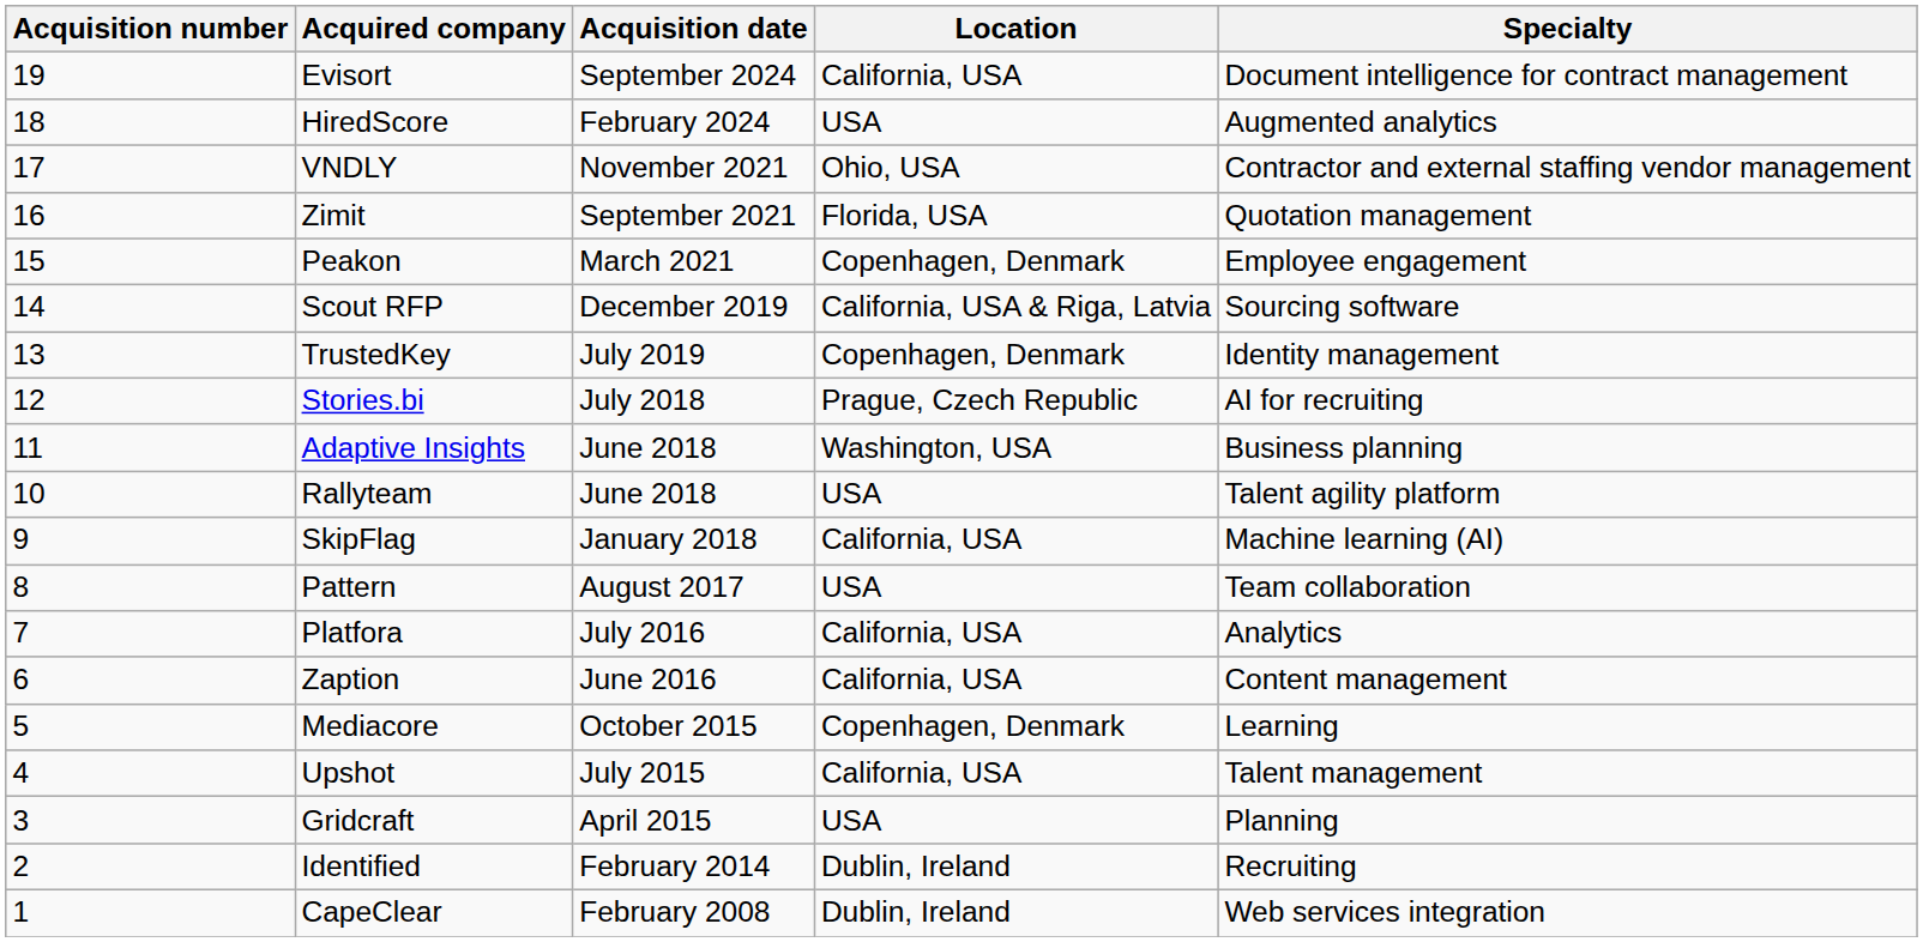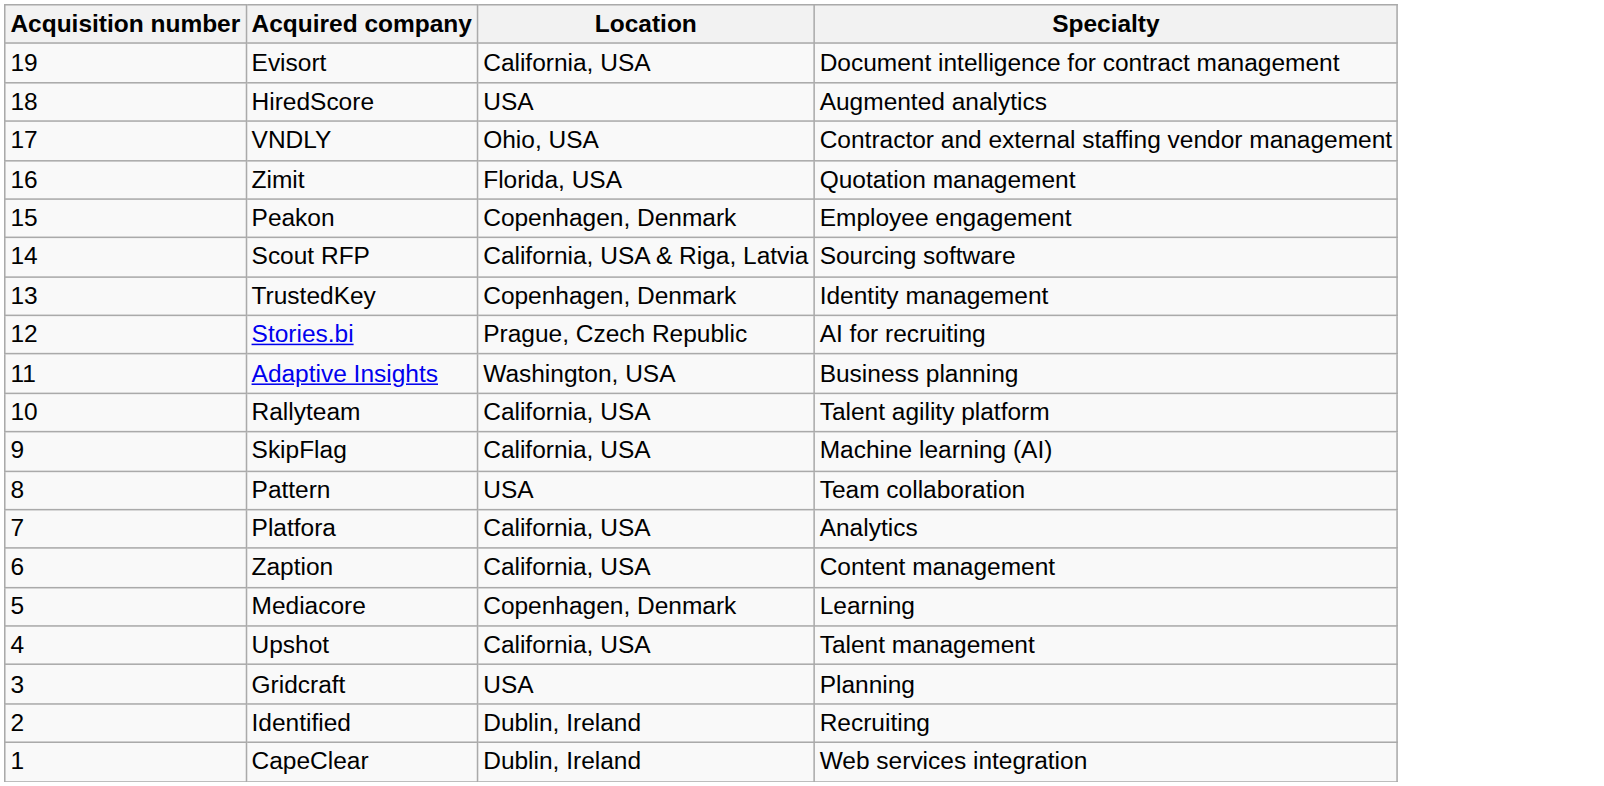 <table class="wikitable sortable">
 <tr>
 <th>Acquisition number</th>
 <th>Acquired company</th>
-<th>Acquisition date</th>
 <th>Location</th>
 <th>Specialty</th>
 </tr>
 <tr>
 <td>19</td>
 <td>Evisort</td>
-<td>September 2024</td>
 <td>California, USA</td>
 <td>Document intelligence for contract management</td>
 </tr>
 <tr>
 <td>18</td>
 <td>HiredScore</td>
-<td>February 2024</td>
 <td>USA</td>
 <td>Augmented analytics</td>
 </tr>
 <tr>
 <td>17</td>
 <td>VNDLY</td>
-<td>November 2021</td>
 <td>Ohio, USA</td>
 <td>Contractor and external staffing vendor management</td>
 </tr>
 <tr>
 <td>16</td>
 <td>Zimit</td>
-<td>September 2021</td>
 <td>Florida, USA</td>
 <td>Quotation management</td>
 </tr>
 <tr>
 <td>15</td>
 <td>Peakon</td>
-<td>March 2021</td>
 <td>Copenhagen, Denmark</td>
 <td>Employee engagement</td>
 </tr>
 <tr>
 <td>14</td>
 <td>Scout RFP</td>
-<td>December 2019</td>
 <td>California, USA & Riga, Latvia</td>
 <td>Sourcing software</td>
 </tr>
 <tr>
 <td>13</td>
 <td>TrustedKey</td>
-<td>July 2019</td>
 <td>Copenhagen, Denmark</td>
 <td>Identity management</td>
 </tr>
 <tr>
 <td>12</td>
 <td><a href='#'>Stories.bi</a></td>
-<td>July 2018</td>
 <td>Prague, Czech Republic</td>
 <td>AI for recruiting</td>
 </tr>
 <tr>
 <td>11</td>
 <td><a href='#'>Adaptive Insights</a></td>
-<td>June 2018</td>
 <td>Washington, USA</td>
 <td>Business planning</td>
 </tr>
 <tr>
 <td>10</td>
 <td>Rallyteam</td>
-<td>June 2018</td>
-<td>USA</td>
+<td>California, USA</td>
 <td>Talent agility platform</td>
 </tr>
 <tr>
 <td>9</td>
 <td>SkipFlag</td>
-<td>January 2018</td>
 <td>California, USA</td>
 <td>Machine learning (AI)</td>
 </tr>
 <tr>
 <td>8</td>
 <td>Pattern</td>
-<td>August 2017</td>
 <td>USA</td>
 <td>Team collaboration</td>
 </tr>
 <tr>
 <td>7</td>
 <td>Platfora</td>
-<td>July 2016</td>
 <td>California, USA</td>
 <td>Analytics</td>
 </tr>
 <tr>
 <td>6</td>
 <td>Zaption</td>
-<td>June 2016</td>
 <td>California, USA</td>
 <td>Content management</td>
 </tr>
 <tr>
 <td>5</td>
 <td>Mediacore</td>
-<td>October 2015</td>
 <td>Copenhagen, Denmark</td>
 <td>Learning</td>
 </tr>
 <tr>
 <td>4</td>
 <td>Upshot</td>
-<td>July 2015</td>
 <td>California, USA</td>
 <td>Talent management</td>
 </tr>
 <tr>
 <td>3</td>
 <td>Gridcraft</td>
-<td>April 2015</td>
 <td>USA</td>
 <td>Planning</td>
 </tr>
 <tr>
 <td>2</td>
 <td>Identified</td>
-<td>February 2014</td>
 <td>Dublin, Ireland</td>
 <td>Recruiting</td>
 </tr>
 <tr>
 <td>1</td>
 <td>CapeClear</td>
-<td>February 2008</td>
 <td>Dublin, Ireland</td>
 <td>Web services integration</td>
 </tr>
 </table>
